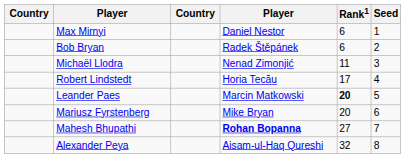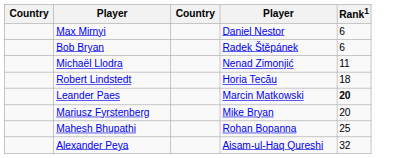 <table class="sortable wikitable">
 <tr>
 <th width="70">Country</th>
 <th width="175">Player</th>
 <th width="70">Country</th>
 <th width="175">Player</th>
 <th>Rank<sup>1</sup></th>
-<th>Seed</th>
 </tr>
 <tr>
 <td></td>
 <td><a href='#'>Max Mirnyi</a></td>
 <td></td>
 <td><a href='#'>Daniel Nestor</a></td>
 <td>6</td>
-<td>1</td>
 </tr>
 <tr>
 <td></td>
 <td><a href='#'>Bob Bryan</a></td>
 <td></td>
 <td><a href='#'>Radek Štěpánek</a></td>
 <td>6</td>
-<td>2</td>
 </tr>
 <tr>
 <td></td>
 <td><a href='#'>Michaël Llodra</a></td>
 <td></td>
 <td><a href='#'>Nenad Zimonjić</a></td>
 <td>11</td>
-<td>3</td>
 </tr>
 <tr>
 <td></td>
 <td><a href='#'>Robert Lindstedt</a></td>
 <td></td>
 <td><a href='#'>Horia Tecău</a></td>
-<td>17</td>
-<td>4</td>
+<td>18</td>
 </tr>
 <tr>
 <td></td>
 <td><a href='#'>Leander Paes</a></td>
 <td></td>
 <td><a href='#'>Marcin Matkowski</a></td>
 <td><strong>20</strong></td>
-<td>5</td>
 </tr>
 <tr>
 <td></td>
 <td><a href='#'>Mariusz Fyrstenberg</a></td>
 <td></td>
 <td><a href='#'>Mike Bryan</a></td>
 <td>20</td>
-<td>6</td>
 </tr>
 <tr>
 <td></td>
 <td><a href='#'>Mahesh Bhupathi</a></td>
 <td></td>
-<td><strong><a href='#'>Rohan Bopanna</a></strong></td>
-<td>27</td>
-<td>7</td>
+<td><a href='#'>Rohan Bopanna</a></td>
+<td>25</td>
 </tr>
 <tr>
 <td></td>
 <td><a href='#'>Alexander Peya</a></td>
 <td></td>
 <td><a href='#'>Aisam-ul-Haq Qureshi</a></td>
 <td>32</td>
-<td>8</td>
 </tr>
 </table>
